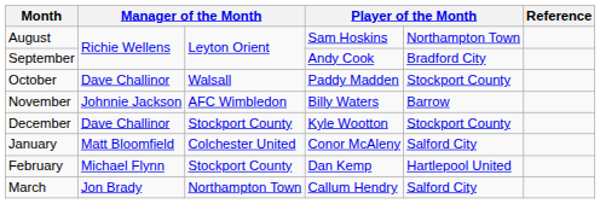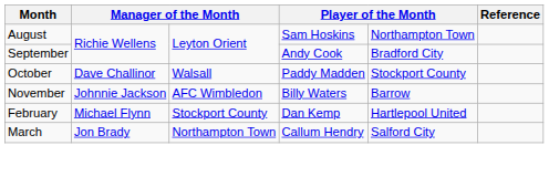 <table class="wikitable">
 <tr>
 <th rowspan="1">Month</th>
 <th colspan="2"><a href='#'>Manager of the Month</a></th>
 <th colspan="2"><a href='#'>Player of the Month</a></th>
 <th rowspan="1">Reference</th>
 </tr>
 <tr>
 <td>August</td>
 <td rowspan="2"> <a href='#'>Richie Wellens</a></td>
 <td rowspan="2"><a href='#'>Leyton Orient</a></td>
 <td> <a href='#'>Sam Hoskins</a></td>
 <td><a href='#'>Northampton Town</a></td>
 <td></td>
 </tr>
 <tr>
 <td>September</td>
 <td> <a href='#'>Andy Cook</a></td>
 <td><a href='#'>Bradford City</a></td>
 <td></td>
 </tr>
 <tr>
 <td>October</td>
 <td> <a href='#'>Dave Challinor</a></td>
 <td><a href='#'>Walsall</a></td>
 <td> <a href='#'>Paddy Madden</a></td>
 <td><a href='#'>Stockport County</a></td>
 <td></td>
 </tr>
 <tr>
 <td>November</td>
 <td> <a href='#'>Johnnie Jackson</a></td>
 <td><a href='#'>AFC Wimbledon</a></td>
 <td> <a href='#'>Billy Waters</a></td>
 <td><a href='#'>Barrow</a></td>
 <td></td>
 </tr>
 <tr>
-<td>December</td>
-<td> <a href='#'>Dave Challinor</a></td>
-<td><a href='#'>Stockport County</a></td>
-<td> <a href='#'>Kyle Wootton</a></td>
-<td><a href='#'>Stockport County</a></td>
-<td></td>
-</tr>
-<tr>
-<td>January</td>
-<td> <a href='#'>Matt Bloomfield</a></td>
-<td><a href='#'>Colchester United</a></td>
-<td> <a href='#'>Conor McAleny</a></td>
-<td><a href='#'>Salford City</a></td>
-<td></td>
-</tr>
-<tr>
 <td>February</td>
 <td> <a href='#'>Michael Flynn</a></td>
 <td><a href='#'>Stockport County</a></td>
 <td> <a href='#'>Dan Kemp</a></td>
 <td><a href='#'>Hartlepool United</a></td>
 <td></td>
 </tr>
 <tr>
 <td>March</td>
 <td> <a href='#'>Jon Brady</a></td>
 <td><a href='#'>Northampton Town</a></td>
 <td> <a href='#'>Callum Hendry</a></td>
 <td><a href='#'>Salford City</a></td>
 <td></td>
 </tr>
 </table>
